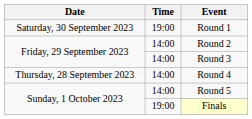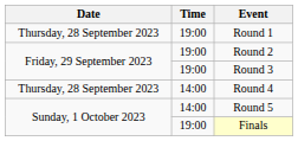 <table class = "wikitable" style="text-align:center;">
 <tr>
 <th width=220>Date</th>
 <th width=50>Time</th>
 <th width=100>Event</th>
 </tr>
 <tr>
-<td rowspan=1>Saturday, 30 September 2023</td>
+<td rowspan=1>Thursday, 28 September 2023</td>
 <td>19:00</td>
 <td>Round 1</td>
 </tr>
 <tr>
 <td rowspan=2>Friday, 29 September 2023</td>
-<td>14:00</td>
+<td>19:00</td>
 <td>Round 2</td>
 </tr>
 <tr>
-<td>14:00</td>
+<td>19:00</td>
 <td>Round 3</td>
 </tr>
 <tr>
 <td rowspan=1>Thursday, 28 September 2023</td>
 <td>14:00</td>
 <td>Round 4</td>
 </tr>
 <tr>
 <td rowspan=2>Sunday, 1 October 2023</td>
 <td>14:00</td>
 <td>Round 5</td>
 </tr>
 <tr>
 <td>19:00</td>
 <td style="background:#ffffcc;">Finals</td>
 </tr>
 </table>
